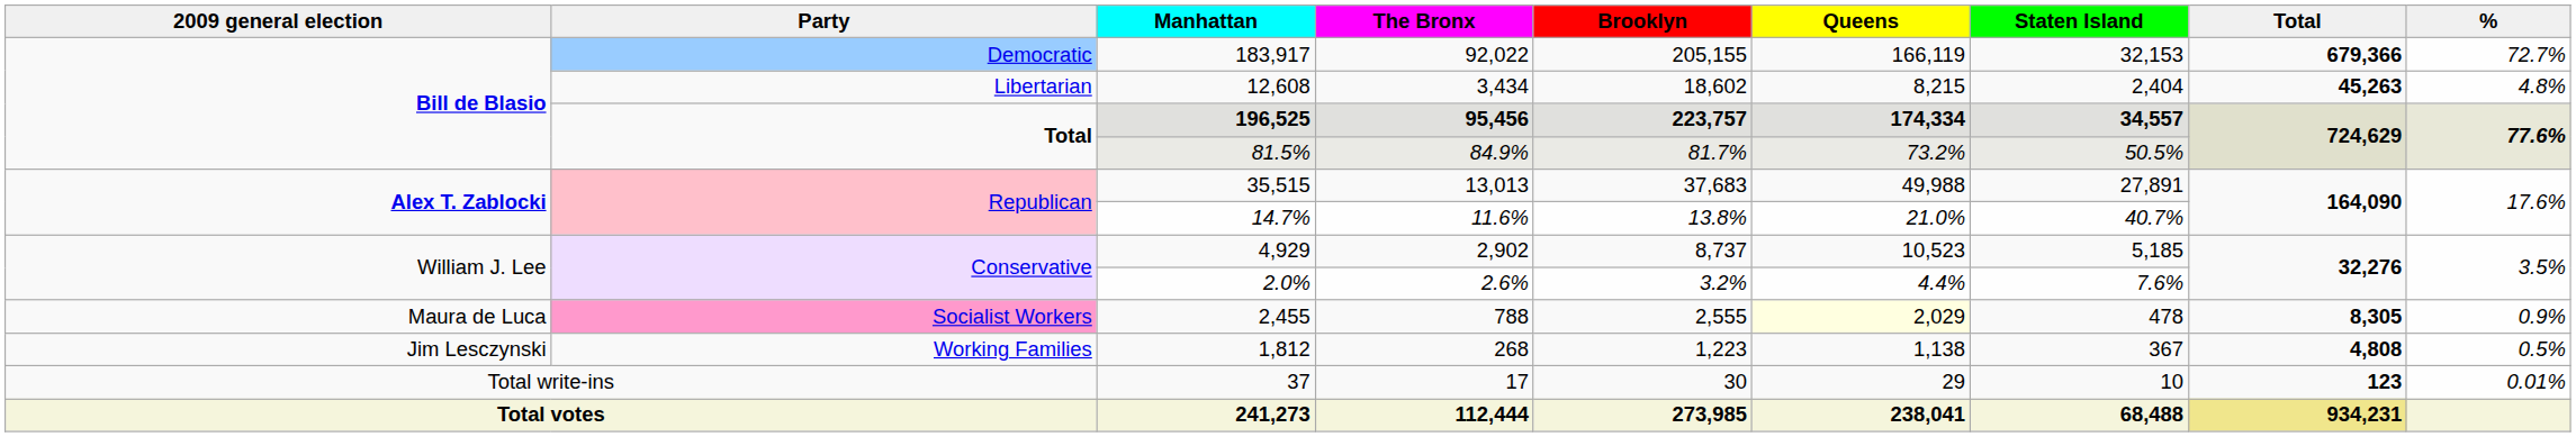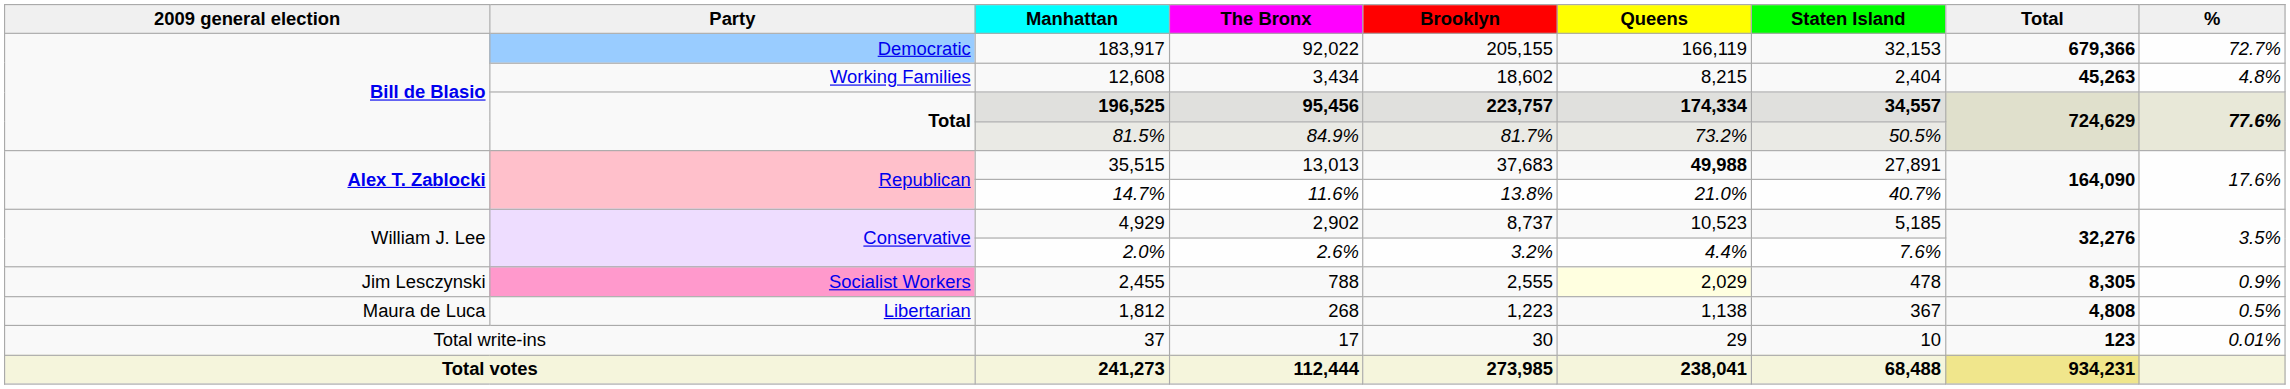 <table class="wikitable" style="width:100%; text-align:right;">
 <tr style="text-align:center;">
 <td style="width:20%; background:#f0f0f0;"><strong>2009 general election</strong></td>
 <td style="width:20%; background:#f0f0f0;"><strong>Party</strong></td>
 <td style="width:8%; background:aqua;"><strong>Manhattan</strong></td>
 <td style="width:8%; background:magenta;"><strong>The Bronx</strong></td>
 <td style="width:8%; background:red;"><strong>Brooklyn</strong></td>
 <td style="width:8%; background:yellow;"><strong>Queens</strong></td>
 <td style="width:8%; background:lime;"><strong>Staten Island</strong></td>
 <td style="width:8%; background:#f0f0f0;"><strong>Total</strong></td>
 <td style="width:6%; background:#f0f0f0;"><strong>%</strong></td>
 </tr>
 <tr>
 <td rowspan="4"><strong><a href='#'>Bill de Blasio</a></strong></td>
 <td style="background:#9cf;"><a href='#'>Democratic</a></td>
 <td>183,917</td>
 <td>92,022</td>
 <td>205,155</td>
 <td>166,119</td>
 <td>32,153</td>
 <td><strong>679,366</strong></td>
 <td bgcolor=fefefe><em>72.7%</em></td>
 </tr>
 <tr>
-<td><a href='#'>Libertarian</a></td>
+<td><a href='#'>Working Families</a></td>
 <td>12,608</td>
 <td>3,434</td>
 <td>18,602</td>
 <td>8,215</td>
 <td>2,404</td>
 <td><strong>45,263</strong></td>
 <td bgcolor=fefefe><em>4.8%</em></td>
 </tr>
 <tr>
 <td rowspan="2"><strong>Total</strong></td>
 <td bgcolor=e0e0dd><strong>196,525</strong></td>
 <td bgcolor=e0e0dd><strong>95,456</strong></td>
 <td bgcolor=e0e0dd><strong>223,757</strong></td>
 <td bgcolor=e0e0dd><strong>174,334</strong></td>
 <td bgcolor=e0e0dd><strong>34,557</strong></td>
 <td rowspan="2" style="background:#e0e0cc;"><strong>724,629</strong></td>
 <td rowspan="2" style="background:#e8e8d8;"><strong><em>77.6%</em></strong></td>
 </tr>
 <tr style="background:#eaeae5;">
 <td><em>81.5%</em></td>
 <td><em>84.9%</em></td>
 <td><em>81.7%</em></td>
 <td><em>73.2%</em></td>
 <td><em>50.5%</em></td>
 </tr>
 <tr>
 <td rowspan="2"><strong><a href='#'>Alex T. Zablocki</a></strong></td>
 <td rowspan="2" style="background:pink;"><a href='#'>Republican</a></td>
 <td>35,515</td>
 <td>13,013</td>
 <td>37,683</td>
-<td>49,988</td>
+<td><strong>49,988</strong></td>
 <td>27,891</td>
 <td rowspan="2"><strong>164,090</strong></td>
 <td rowspan="2" style="background:#fefefe;"><em>17.6%</em></td>
 </tr>
 <tr style="background:#fefefe;">
 <td><em>14.7%</em></td>
 <td><em>11.6%</em></td>
 <td><em>13.8%</em></td>
 <td><em>21.0%</em></td>
 <td><em>40.7%</em></td>
 </tr>
 <tr>
 <td rowspan="2">William J. Lee</td>
 <td rowspan="2" style="background:#edf;"><a href='#'>Conservative</a></td>
 <td>4,929</td>
 <td>2,902</td>
 <td>8,737</td>
 <td>10,523</td>
 <td>5,185</td>
 <td rowspan="2"><strong>32,276</strong></td>
 <td rowspan="2" style="background:#fefefe;"><em>3.5%</em></td>
 </tr>
 <tr style="background:#fefefe;">
 <td><em>2.0%</em></td>
 <td><em>2.6%</em></td>
 <td><em>3.2%</em></td>
 <td><em>4.4%</em></td>
 <td><em>7.6%</em></td>
 </tr>
 <tr>
-<td>Maura de Luca</td>
+<td>Jim Lesczynski</td>
 <td style="background:#f9c;"><a href='#'>Socialist Workers</a></td>
 <td>2,455</td>
 <td>788</td>
 <td>2,555</td>
 <td style="background: lightyellow;">2,029</td>
 <td>478</td>
 <td><strong>8,305</strong></td>
 <td bgcolor=fefefe><em>0.9%</em></td>
 </tr>
 <tr>
-<td>Jim Lesczynski</td>
-<td><a href='#'>Working Families</a></td>
+<td>Maura de Luca</td>
+<td><a href='#'>Libertarian</a></td>
 <td>1,812</td>
 <td>268</td>
 <td>1,223</td>
 <td>1,138</td>
 <td>367</td>
 <td><strong>4,808</strong></td>
 <td bgcolor=fefefe><em>0.5%</em></td>
 </tr>
 <tr>
 <td colspan="2" style="text-align:center;">Total write-ins</td>
 <td>37</td>
 <td>17</td>
 <td>30</td>
 <td>29</td>
 <td>10</td>
 <td><strong>123</strong></td>
 <td bgcolor=fefefe><em>0.01%</em></td>
 </tr>
 <tr style="background:beige;">
 <td colspan="2" style="text-align:center;"><strong>Total votes</strong></td>
 <td><strong>241,273</strong></td>
 <td><strong>112,444</strong></td>
 <td><strong>273,985</strong></td>
 <td><strong>238,041</strong></td>
 <td><strong>68,488</strong></td>
 <td bgcolor=khaki><strong>934,231</strong></td>
 <td></td>
 </tr>
 </table>
